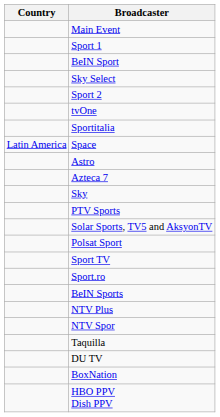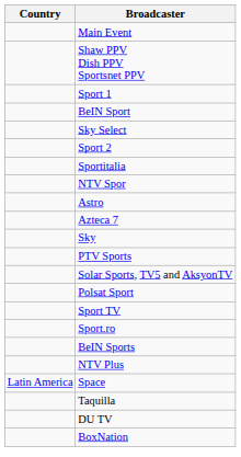 <table class="wikitable">
 <tr>
 <th align=center>Country</th>
 <th align=center>Broadcaster</th>
 </tr>
 <tr>
 <td></td>
 <td><a href='#'>Main Event</a></td>
+</tr>
+<tr>
+<td></td>
+<td><a href='#'>Shaw PPV</a><br><a href='#'>Dish PPV</a><br> <a href='#'>Sportsnet PPV</a></td>
 </tr>
 <tr>
 <td></td>
 <td><a href='#'>Sport 1</a></td>
 </tr>
 <tr>
 <td></td>
 <td><a href='#'>BeIN Sport</a></td>
 </tr>
 <tr>
 <td></td>
 <td><a href='#'>Sky Select</a></td>
 </tr>
 <tr>
 <td></td>
 <td><a href='#'>Sport 2</a></td>
 </tr>
 <tr>
 <td></td>
-<td><a href='#'>tvOne</a></td>
+<td><a href='#'>Sportitalia</a></td>
 </tr>
 <tr>
 <td></td>
-<td><a href='#'>Sportitalia</a></td>
-</tr>
-<tr>
-<td><a href='#'>Latin America</a></td>
-<td><a href='#'>Space</a></td>
+<td><a href='#'>NTV Spor</a></td>
 </tr>
 <tr>
 <td></td>
 <td><a href='#'>Astro</a></td>
 </tr>
 <tr>
 <td></td>
 <td><a href='#'>Azteca 7</a></td>
 </tr>
 <tr>
 <td></td>
 <td><a href='#'>Sky</a></td>
 </tr>
 <tr>
 <td></td>
 <td><a href='#'>PTV Sports</a></td>
 </tr>
 <tr>
 <td></td>
 <td><a href='#'>Solar Sports</a>, <a href='#'>TV5</a> and <a href='#'>AksyonTV</a></td>
 </tr>
 <tr>
 <td></td>
 <td><a href='#'>Polsat Sport</a></td>
 </tr>
 <tr>
 <td></td>
 <td><a href='#'>Sport TV</a></td>
 </tr>
 <tr>
 <td></td>
 <td><a href='#'>Sport.ro</a></td>
 </tr>
 <tr>
 <td></td>
 <td><a href='#'>BeIN Sports</a></td>
 </tr>
 <tr>
 <td></td>
 <td><a href='#'>NTV Plus</a></td>
 </tr>
 <tr>
-<td></td>
-<td><a href='#'>NTV Spor</a></td>
+<td><a href='#'>Latin America</a></td>
+<td><a href='#'>Space</a></td>
 </tr>
 <tr>
 <td></td>
 <td>Taquilla</td>
 </tr>
 <tr>
 <td></td>
 <td>DU TV</td>
 </tr>
 <tr>
 <td></td>
 <td><a href='#'>BoxNation</a></td>
 </tr>
-<tr>
-<td></td>
-<td><a href='#'>HBO PPV</a><br><a href='#'>Dish PPV</a></td>
-</tr>
 </table>
